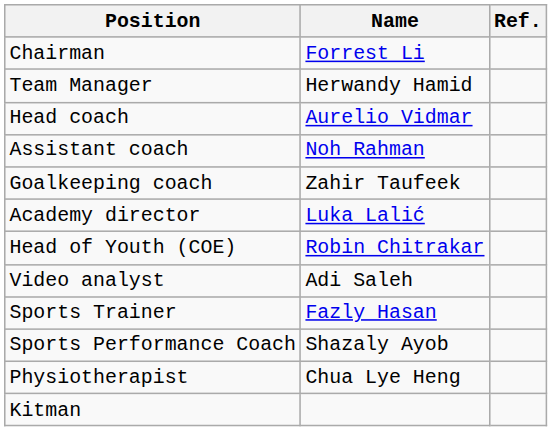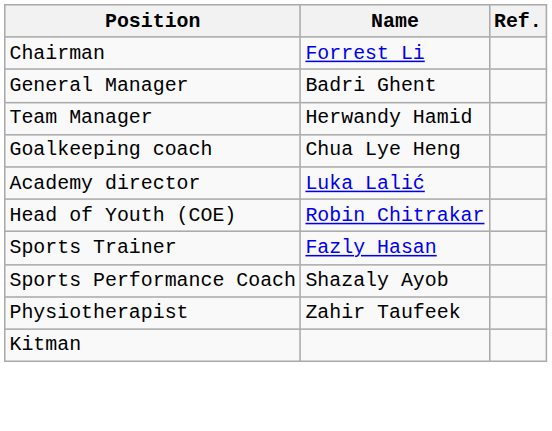 <table class="wikitable">
 <tr>
 <th>Position</th>
 <th>Name</th>
 <th>Ref.</th>
 </tr>
 <tr>
 <td>Chairman</td>
 <td> <a href='#'>Forrest Li</a></td>
 <td></td>
 </tr>
 <tr>
+<td>General Manager</td>
+<td> Badri Ghent</td>
+<td></td>
+</tr>
+<tr>
 <td>Team Manager</td>
 <td> Herwandy Hamid</td>
 <td></td>
 </tr>
 <tr>
-<td>Head coach</td>
-<td> <a href='#'>Aurelio Vidmar</a></td>
-<td></td>
-</tr>
-<tr>
-<td>Assistant coach</td>
-<td> <a href='#'>Noh Rahman</a></td>
-<td></td>
-</tr>
-<tr>
 <td>Goalkeeping coach</td>
-<td> Zahir Taufeek</td>
+<td> Chua Lye Heng</td>
 <td></td>
 </tr>
 <tr>
 <td>Academy director</td>
 <td> <a href='#'>Luka Lalić</a></td>
 <td></td>
 </tr>
 <tr>
 <td>Head of Youth (COE)</td>
 <td> <a href='#'>Robin Chitrakar</a></td>
-<td></td>
-</tr>
-<tr>
-<td>Video analyst</td>
-<td> Adi Saleh</td>
 <td></td>
 </tr>
 <tr>
 <td>Sports Trainer</td>
 <td> <a href='#'>Fazly Hasan</a></td>
 <td></td>
 </tr>
 <tr>
 <td>Sports Performance Coach</td>
 <td> Shazaly Ayob</td>
 <td></td>
 </tr>
 <tr>
 <td>Physiotherapist</td>
-<td> Chua Lye Heng</td>
+<td> Zahir Taufeek</td>
 <td></td>
 </tr>
 <tr>
 <td>Kitman</td>
 <td></td>
 <td></td>
 </tr>
 </table>
